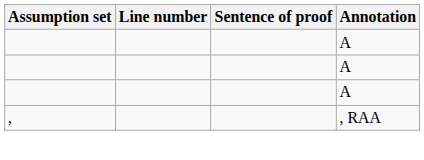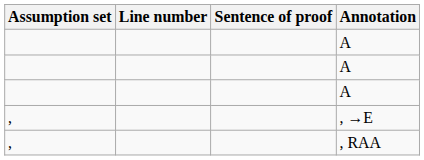 <table class="wikitable" style="margin:auto;">
 <tr>
 <th>Assumption set</th>
 <th>Line number</th>
 <th>Sentence of proof</th>
 <th>Annotation</th>
 </tr>
 <tr>
 <td></td>
 <td></td>
 <td></td>
 <td>A</td>
 </tr>
 <tr>
 <td></td>
 <td></td>
 <td></td>
 <td>A</td>
 </tr>
 <tr>
 <td></td>
 <td></td>
 <td></td>
 <td>A</td>
 </tr>
 <tr>
 <td>, </td>
 <td></td>
 <td></td>
+<td>,  →E</td>
+</tr>
+<tr>
+<td>, </td>
+<td></td>
+<td></td>
 <td>,  RAA</td>
 </tr>
 </table>
